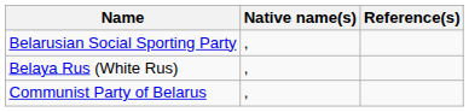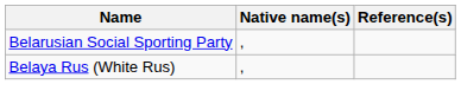 <table class="wikitable">
 <tr>
 <th>Name</th>
 <th>Native name(s)</th>
 <th>Reference(s)</th>
 </tr>
 <tr>
 <td><a href='#'>Belarusian Social Sporting Party</a></td>
 <td>, </td>
 </tr>
 <tr>
 <td><a href='#'>Belaya Rus</a> (White Rus)</td>
 <td>, </td>
 <td></td>
 </tr>
-<tr>
-<td><a href='#'>Communist Party of Belarus</a></td>
-<td>, </td>
-<td></td>
-</tr>
 </table>
